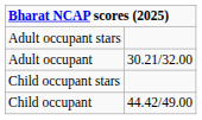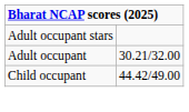 <table class="wikitable">
 <tr>
 <td colspan="2"><strong><a href='#'>Bharat NCAP</a> scores (2025)</strong></td>
 </tr>
 <tr>
 <td>Adult occupant stars</td>
 <td></td>
 </tr>
 <tr>
 <td>Adult occupant</td>
 <td>30.21/32.00</td>
 </tr>
 <tr>
-<td>Child occupant stars</td>
-<td></td>
-</tr>
-<tr>
 <td>Child occupant</td>
 <td>44.42/49.00</td>
 </tr>
 </table>
